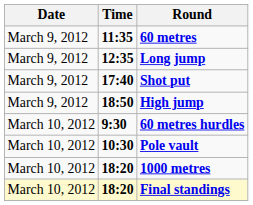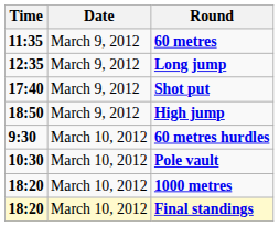 <table class="wikitable">
 <tr>
+<th>Time</th>
 <th>Date</th>
-<th>Time</th>
 <th>Round</th>
 </tr>
 <tr>
+<td><strong>11:35</strong></td>
 <td>March 9, 2012</td>
-<td><strong>11:35</strong></td>
 <td><strong><a href='#'>60 metres</a></strong></td>
 </tr>
 <tr>
+<td><strong>12:35</strong></td>
 <td>March 9, 2012</td>
-<td><strong>12:35</strong></td>
 <td><strong><a href='#'>Long jump</a></strong></td>
 </tr>
 <tr>
+<td><strong>17:40</strong></td>
 <td>March 9, 2012</td>
-<td><strong>17:40</strong></td>
 <td><strong><a href='#'>Shot put</a></strong></td>
 </tr>
 <tr>
+<td><strong>18:50</strong></td>
 <td>March 9, 2012</td>
-<td><strong>18:50</strong></td>
 <td><strong><a href='#'>High jump</a></strong></td>
 </tr>
 <tr>
+<td><strong>9:30</strong></td>
 <td>March 10, 2012</td>
-<td><strong>9:30</strong></td>
 <td><strong><a href='#'>60 metres hurdles</a></strong></td>
 </tr>
 <tr>
+<td><strong>10:30</strong></td>
 <td>March 10, 2012</td>
-<td><strong>10:30</strong></td>
 <td><strong><a href='#'>Pole vault</a></strong></td>
 </tr>
 <tr>
+<td><strong>18:20</strong></td>
 <td>March 10, 2012</td>
-<td><strong>18:20</strong></td>
 <td><strong><a href='#'>1000 metres</a></strong></td>
 </tr>
 <tr style=background:lemonchiffon>
+<td><strong>18:20</strong></td>
 <td>March 10, 2012</td>
-<td><strong>18:20</strong></td>
 <td><strong><a href='#'>Final standings</a></strong></td>
 </tr>
 </table>
